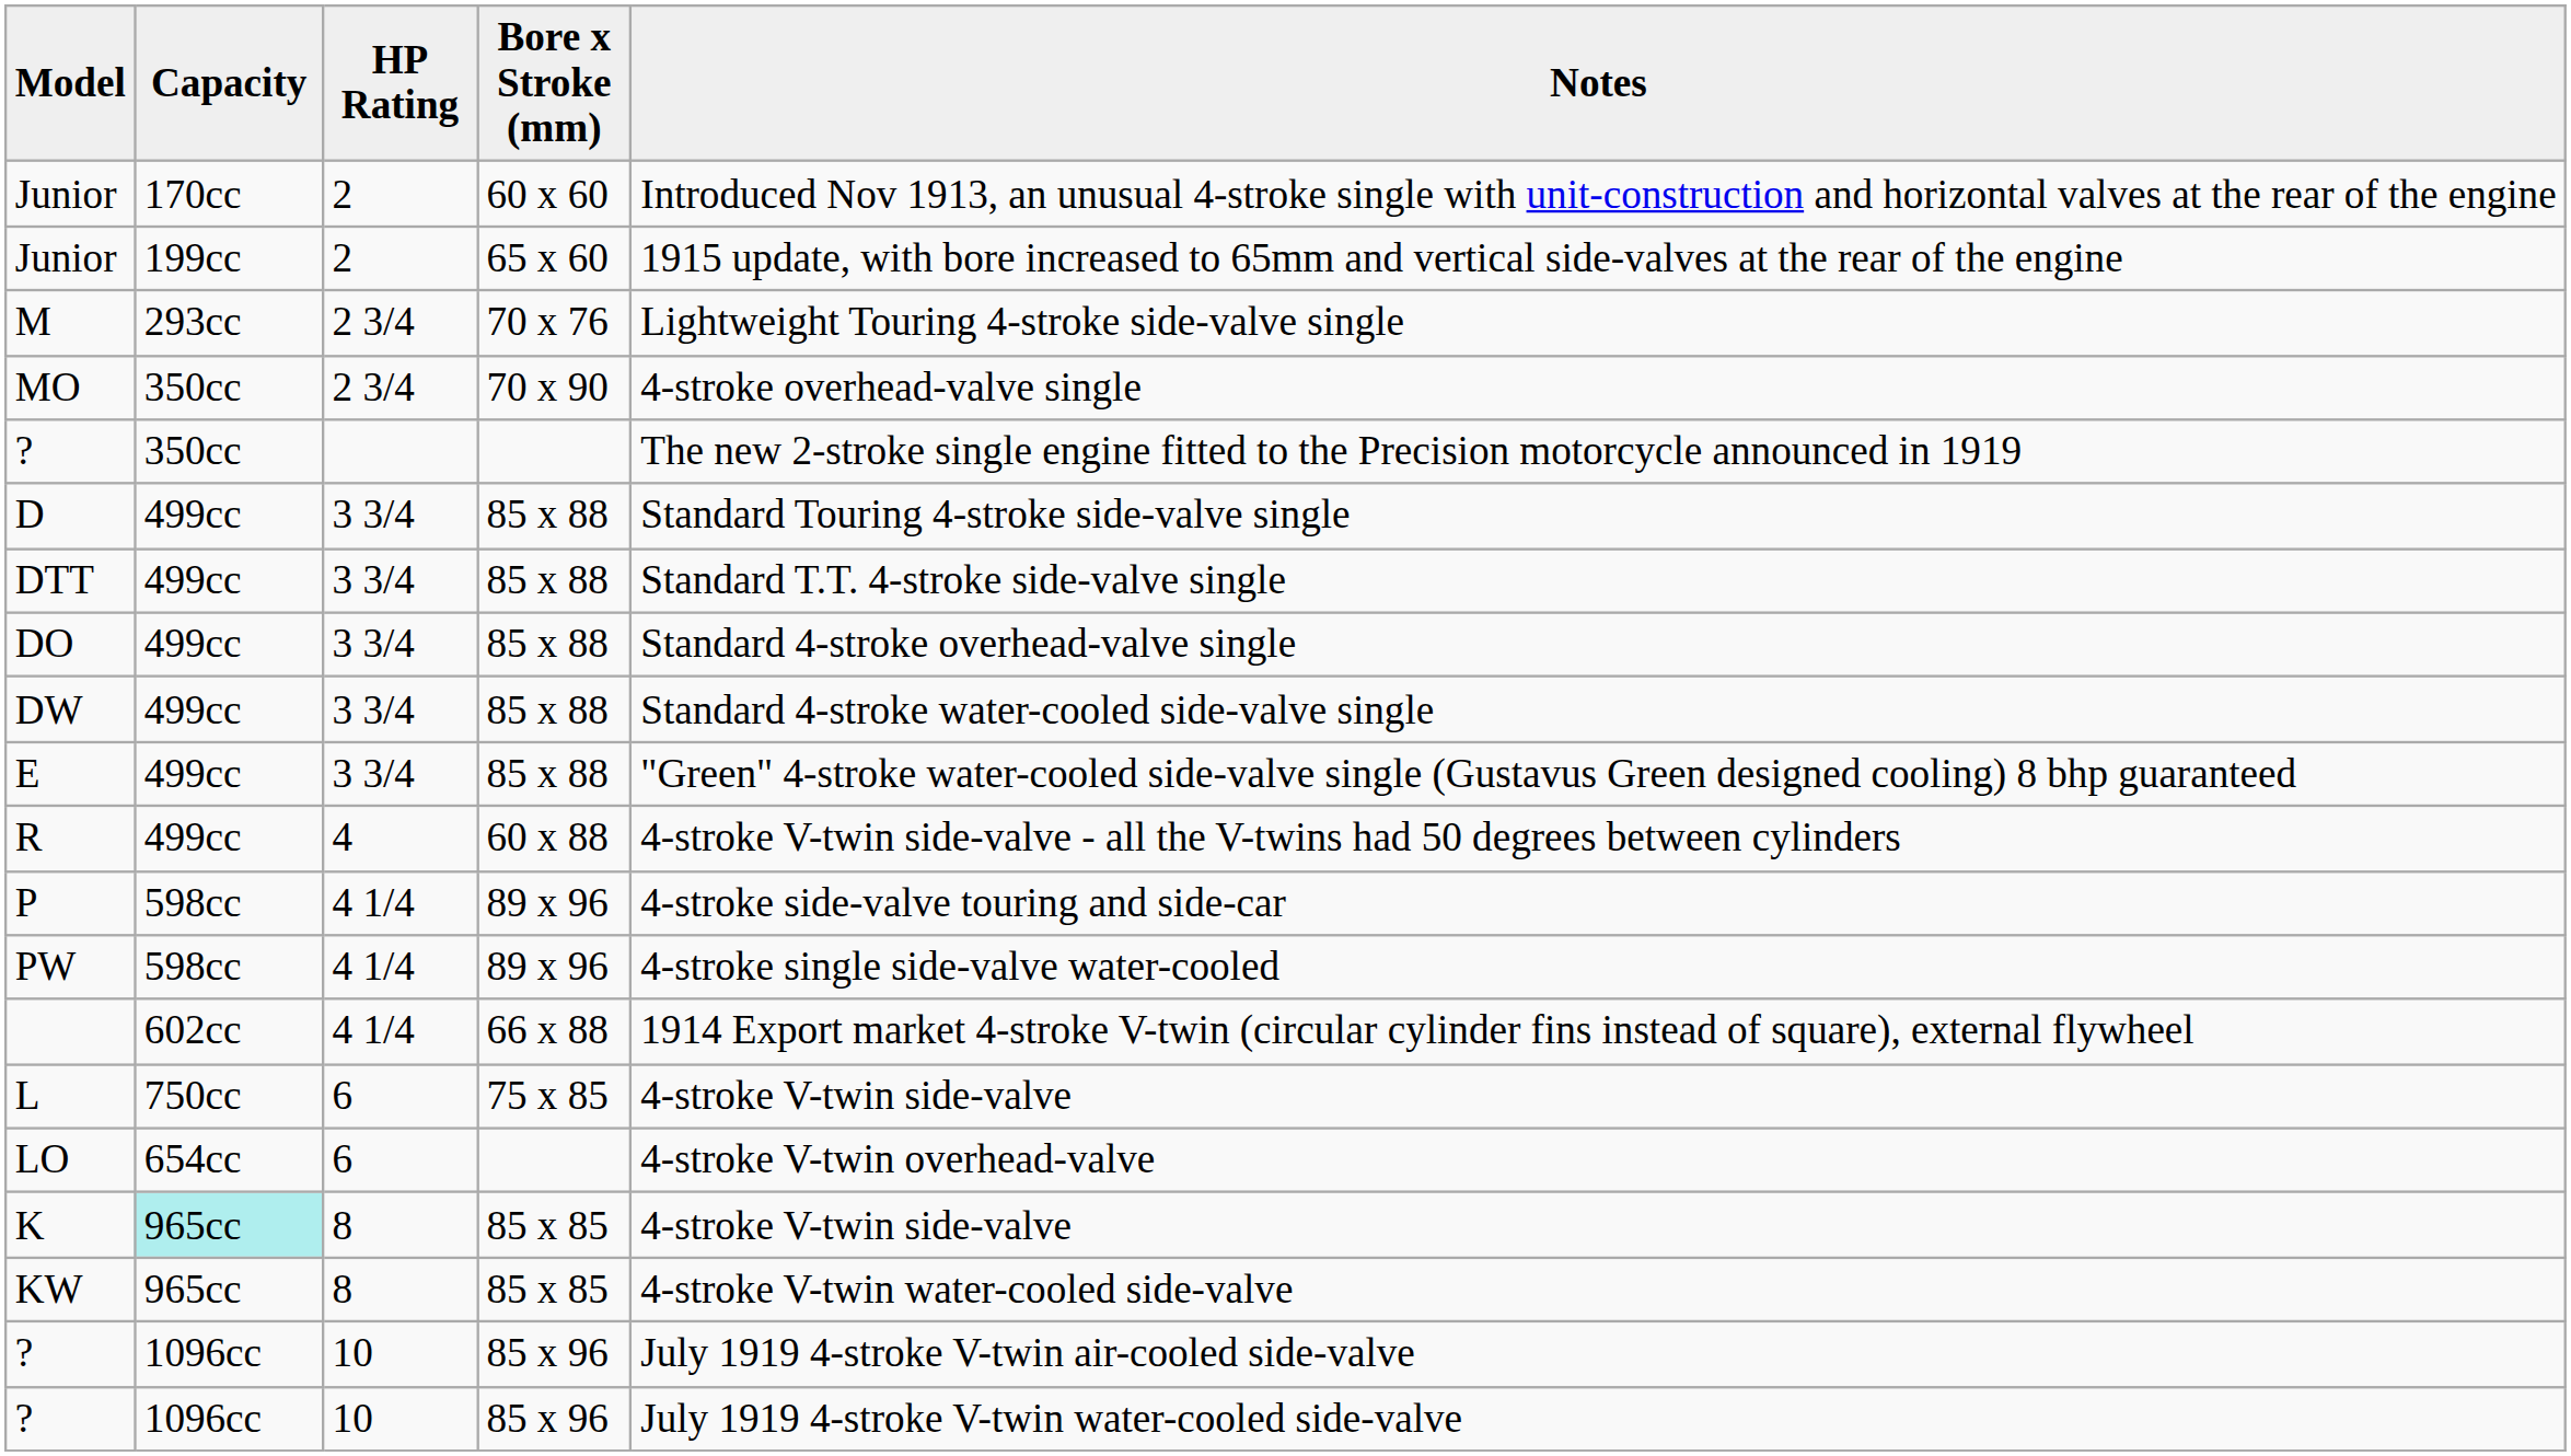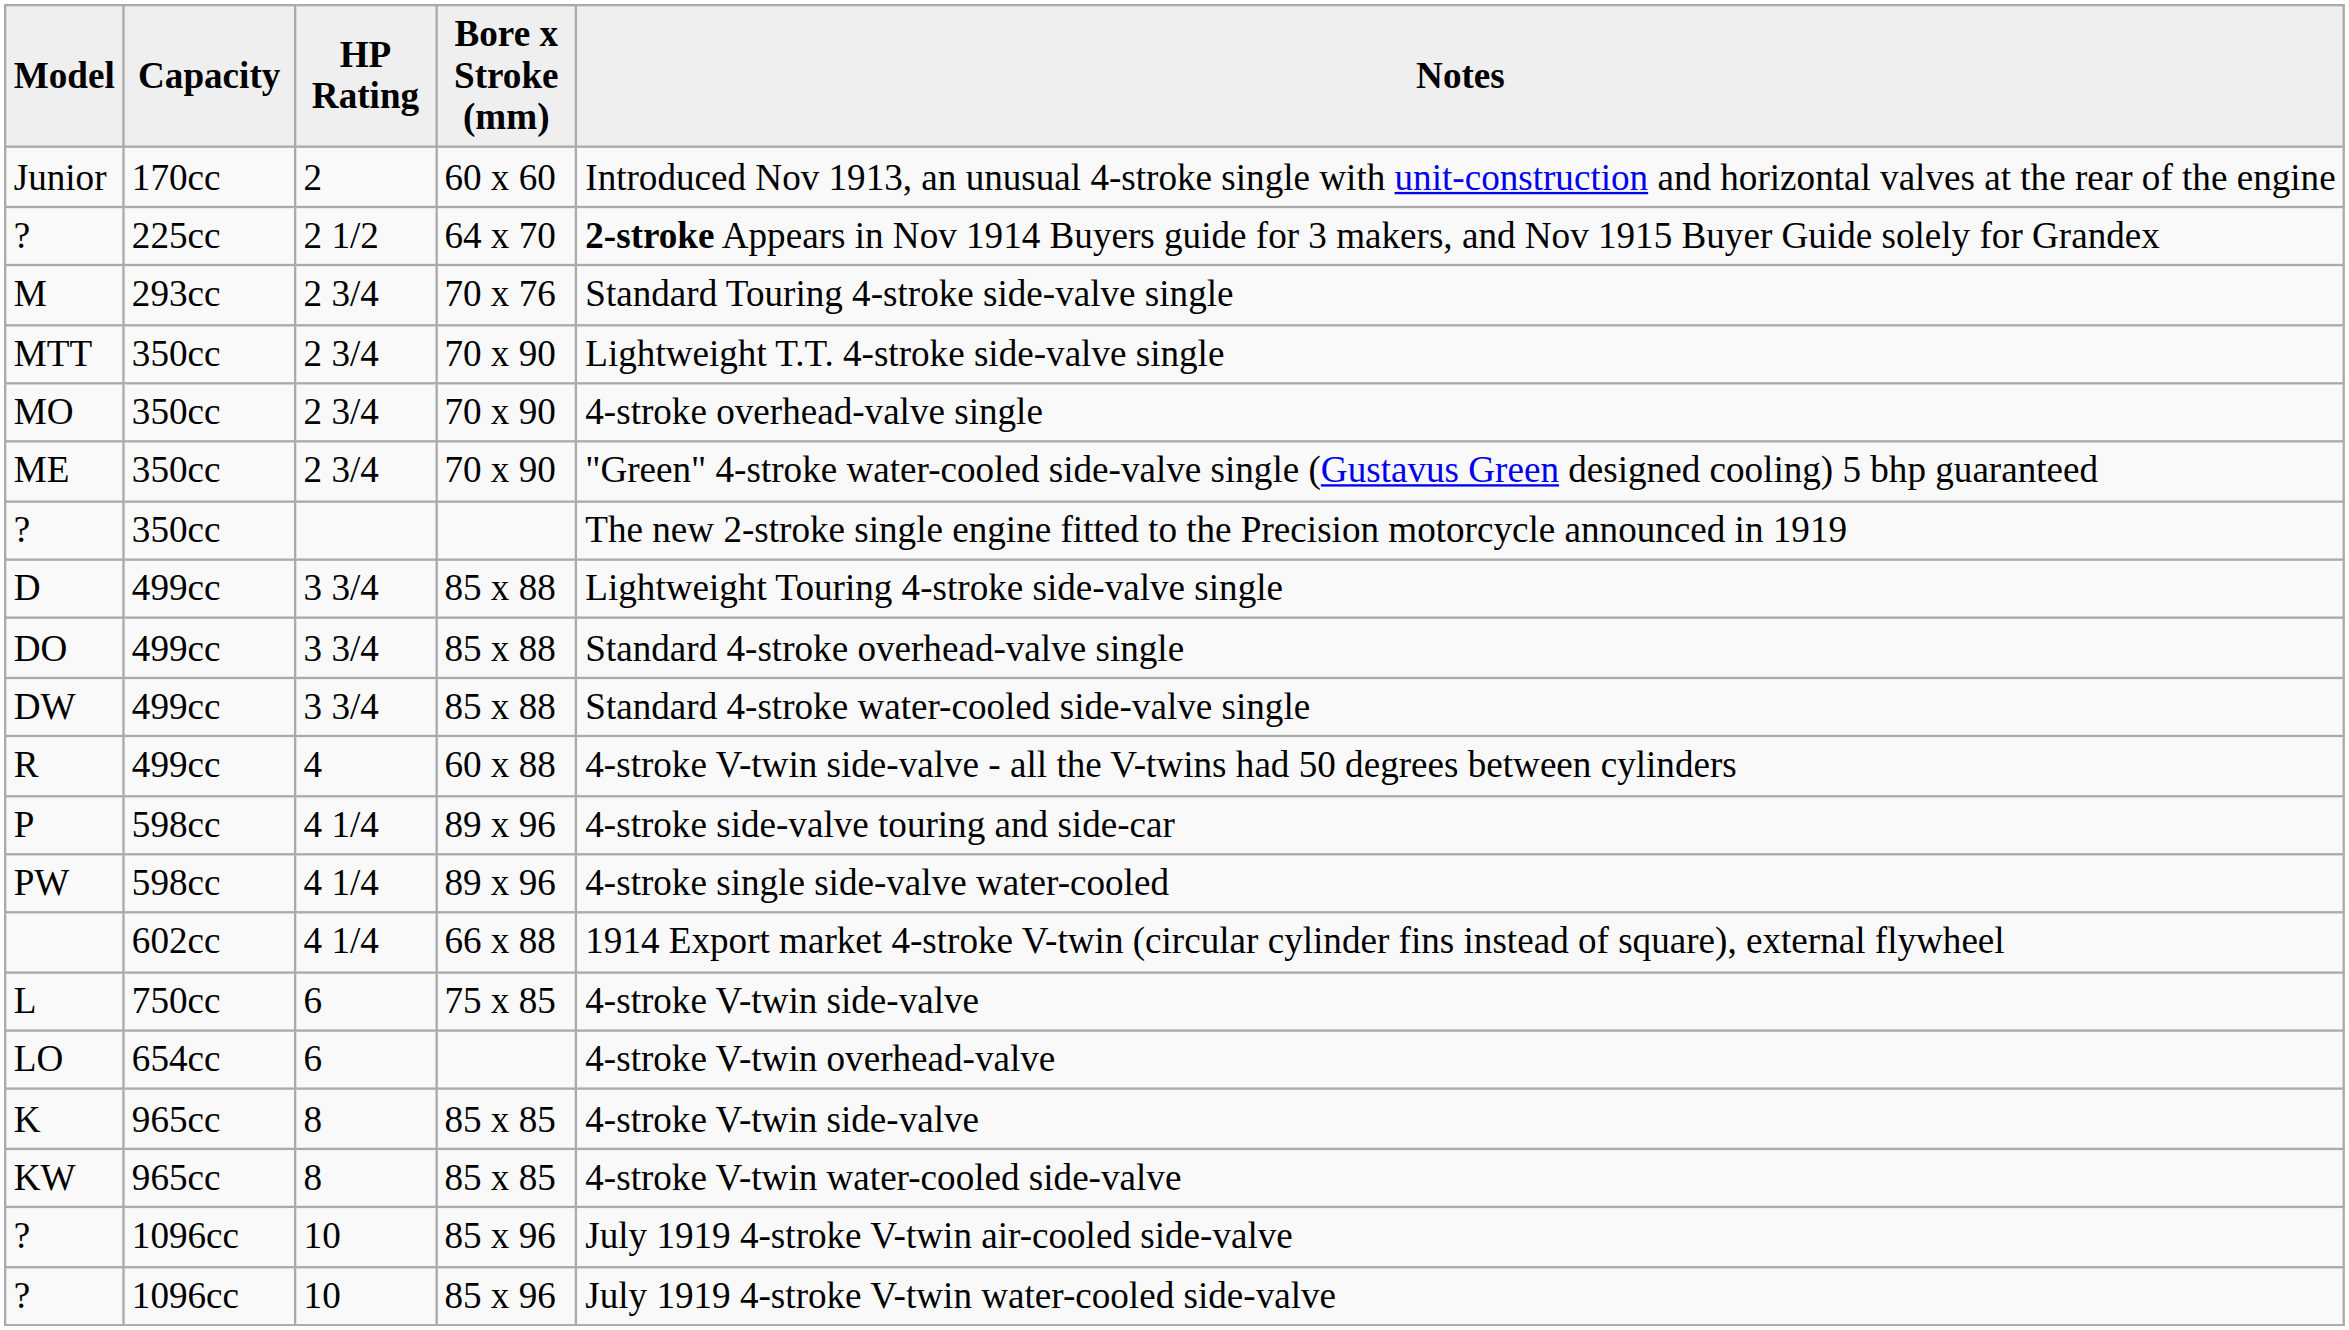 <table class="wikitable">
 <tr>
 <th style="width: 25pt;background:#efefef;">Model</th>
 <th style="width: 50pt;background:#efefef;">Capacity</th>
 <th style="width: 40pt;background:#efefef;">HP Rating</th>
 <th style="width: 40pt;background:#efefef;">Bore x Stroke (mm)</th>
 <th style="background:#efefef;">Notes</th>
 </tr>
 <tr>
 <td>Junior</td>
 <td>170cc</td>
 <td>2</td>
 <td>60 x 60</td>
 <td>Introduced Nov 1913, an unusual 4-stroke single with <a href='#'>unit-construction</a> and horizontal valves at the rear of the engine</td>
 </tr>
 <tr>
-<td>Junior</td>
-<td>199cc</td>
-<td>2</td>
-<td>65 x 60</td>
-<td>1915 update, with bore increased to 65mm and vertical side-valves at the rear of the engine</td>
+<td>?</td>
+<td>225cc</td>
+<td>2 1/2</td>
+<td>64 x 70</td>
+<td><strong>2-stroke</strong> Appears in Nov 1914 Buyers guide for 3 makers, and Nov 1915 Buyer Guide solely for Grandex</td>
 </tr>
 <tr>
 <td>M</td>
 <td>293cc</td>
 <td>2 3/4</td>
 <td>70 x 76</td>
-<td>Lightweight Touring 4-stroke side-valve single</td>
+<td>Standard Touring 4-stroke side-valve single</td>
+</tr>
+<tr>
+<td>MTT</td>
+<td>350cc</td>
+<td>2 3/4</td>
+<td>70 x 90</td>
+<td>Lightweight T.T. 4-stroke side-valve single</td>
 </tr>
 <tr>
 <td>MO</td>
 <td>350cc</td>
 <td>2 3/4</td>
 <td>70 x 90</td>
 <td>4-stroke overhead-valve single</td>
+</tr>
+<tr>
+<td>ME</td>
+<td>350cc</td>
+<td>2 3/4</td>
+<td>70 x 90</td>
+<td>"Green" 4-stroke water-cooled side-valve single (<a href='#'>Gustavus Green</a> designed cooling) 5 bhp guaranteed</td>
 </tr>
 <tr>
 <td>?</td>
 <td>350cc</td>
 <td></td>
 <td></td>
 <td>The new 2-stroke single engine fitted to the Precision motorcycle announced in 1919</td>
 </tr>
 <tr>
 <td>D</td>
 <td>499cc</td>
 <td>3 3/4</td>
 <td>85 x 88</td>
-<td>Standard Touring 4-stroke side-valve single</td>
-</tr>
-<tr>
-<td>DTT</td>
-<td>499cc</td>
-<td>3 3/4</td>
-<td>85 x 88</td>
-<td>Standard T.T. 4-stroke side-valve single</td>
+<td>Lightweight Touring 4-stroke side-valve single</td>
 </tr>
 <tr>
 <td>DO</td>
 <td>499cc</td>
 <td>3 3/4</td>
 <td>85 x 88</td>
 <td>Standard 4-stroke overhead-valve single</td>
 </tr>
 <tr>
 <td>DW</td>
 <td>499cc</td>
 <td>3 3/4</td>
 <td>85 x 88</td>
 <td>Standard 4-stroke water-cooled side-valve single</td>
-</tr>
-<tr>
-<td>E</td>
-<td>499cc</td>
-<td>3 3/4</td>
-<td>85 x 88</td>
-<td>"Green" 4-stroke water-cooled side-valve single (Gustavus Green designed cooling) 8 bhp guaranteed</td>
 </tr>
 <tr>
 <td>R</td>
 <td>499cc</td>
 <td>4</td>
 <td>60 x 88</td>
 <td>4-stroke V-twin side-valve - all the V-twins had 50 degrees between cylinders</td>
 </tr>
 <tr>
 <td>P</td>
 <td>598cc</td>
 <td>4 1/4</td>
 <td>89 x 96</td>
 <td>4-stroke side-valve touring and side-car</td>
 </tr>
 <tr>
 <td>PW</td>
 <td>598cc</td>
 <td>4 1/4</td>
 <td>89 x 96</td>
 <td>4-stroke single side-valve water-cooled</td>
 </tr>
 <tr>
 <td></td>
 <td>602cc</td>
 <td>4 1/4</td>
 <td>66 x 88</td>
 <td>1914 Export market 4-stroke V-twin (circular cylinder fins instead of square), external flywheel</td>
 </tr>
 <tr>
 <td>L</td>
 <td>750cc</td>
 <td>6</td>
 <td>75 x 85</td>
 <td>4-stroke V-twin side-valve</td>
 </tr>
 <tr>
 <td>LO</td>
 <td>654cc</td>
 <td>6</td>
 <td></td>
 <td>4-stroke V-twin overhead-valve</td>
 </tr>
 <tr>
 <td>K</td>
-<td style="background: paleturquoise;">965cc</td>
+<td>965cc</td>
 <td>8</td>
 <td>85 x 85</td>
 <td>4-stroke V-twin side-valve</td>
 </tr>
 <tr>
 <td>KW</td>
 <td>965cc</td>
 <td>8</td>
 <td>85 x 85</td>
 <td>4-stroke V-twin water-cooled side-valve</td>
 </tr>
 <tr>
 <td>?</td>
 <td>1096cc</td>
 <td>10</td>
 <td>85 x 96</td>
 <td>July 1919 4-stroke V-twin air-cooled side-valve</td>
 </tr>
 <tr>
 <td>?</td>
 <td>1096cc</td>
 <td>10</td>
 <td>85 x 96</td>
 <td>July 1919 4-stroke V-twin water-cooled side-valve</td>
 </tr>
 </table>
